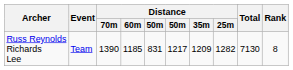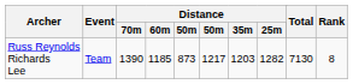 <table class="wikitable" style="font-size:90%">
 <tr>
 <th rowspan=2>Archer</th>
 <th rowspan=2>Event</th>
 <th colspan=7>Distance</th>
 <th rowspan=2>Total</th>
 <th rowspan=2>Rank</th>
 </tr>
 <tr style="font-size:95%">
 <th>70m</th>
 <th>60m</th>
 <th>50m</th>
 <th>50m</th>
 <th>35m</th>
 <th>25m</th>
 </tr>
 <tr align=center>
 <td align=left><a href='#'>Russ Reynolds</a><br>Richards<br>Lee</td>
 <td align=left rowspan=3><a href='#'>Team</a></td>
 <td>1390</td>
 <td>1185</td>
-<td>831</td>
+<td>873</td>
 <td>1217</td>
-<td>1209</td>
+<td>1203</td>
 <td>1282</td>
 <td colspan=2>7130</td>
 <td>8</td>
 </tr>
 </table>
